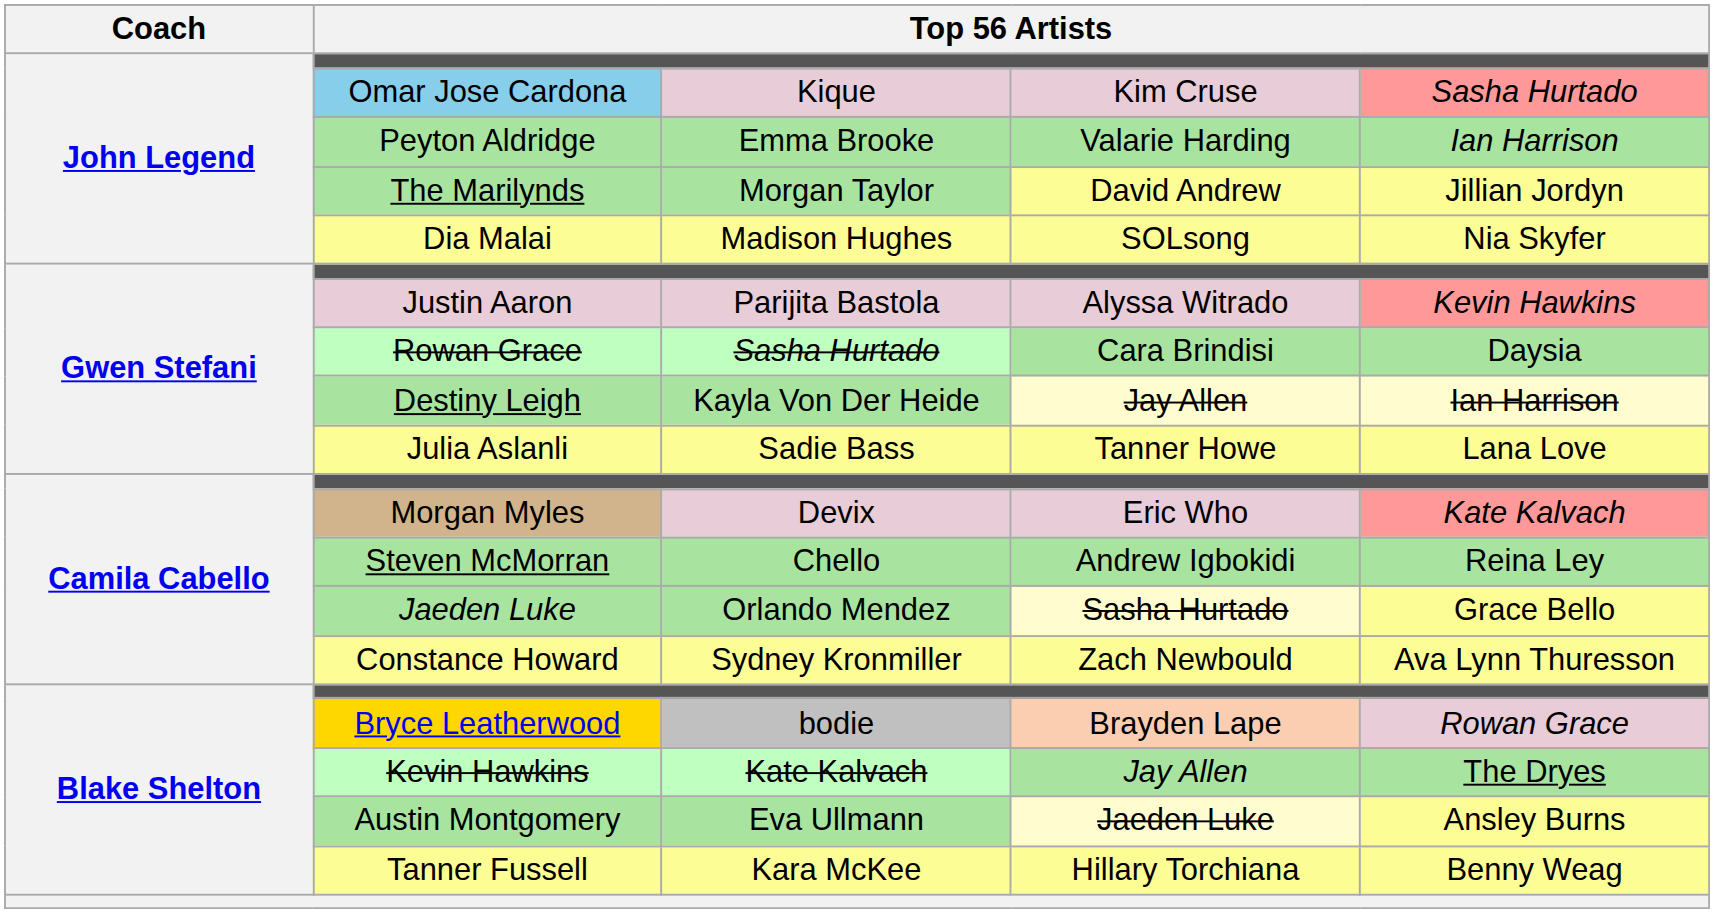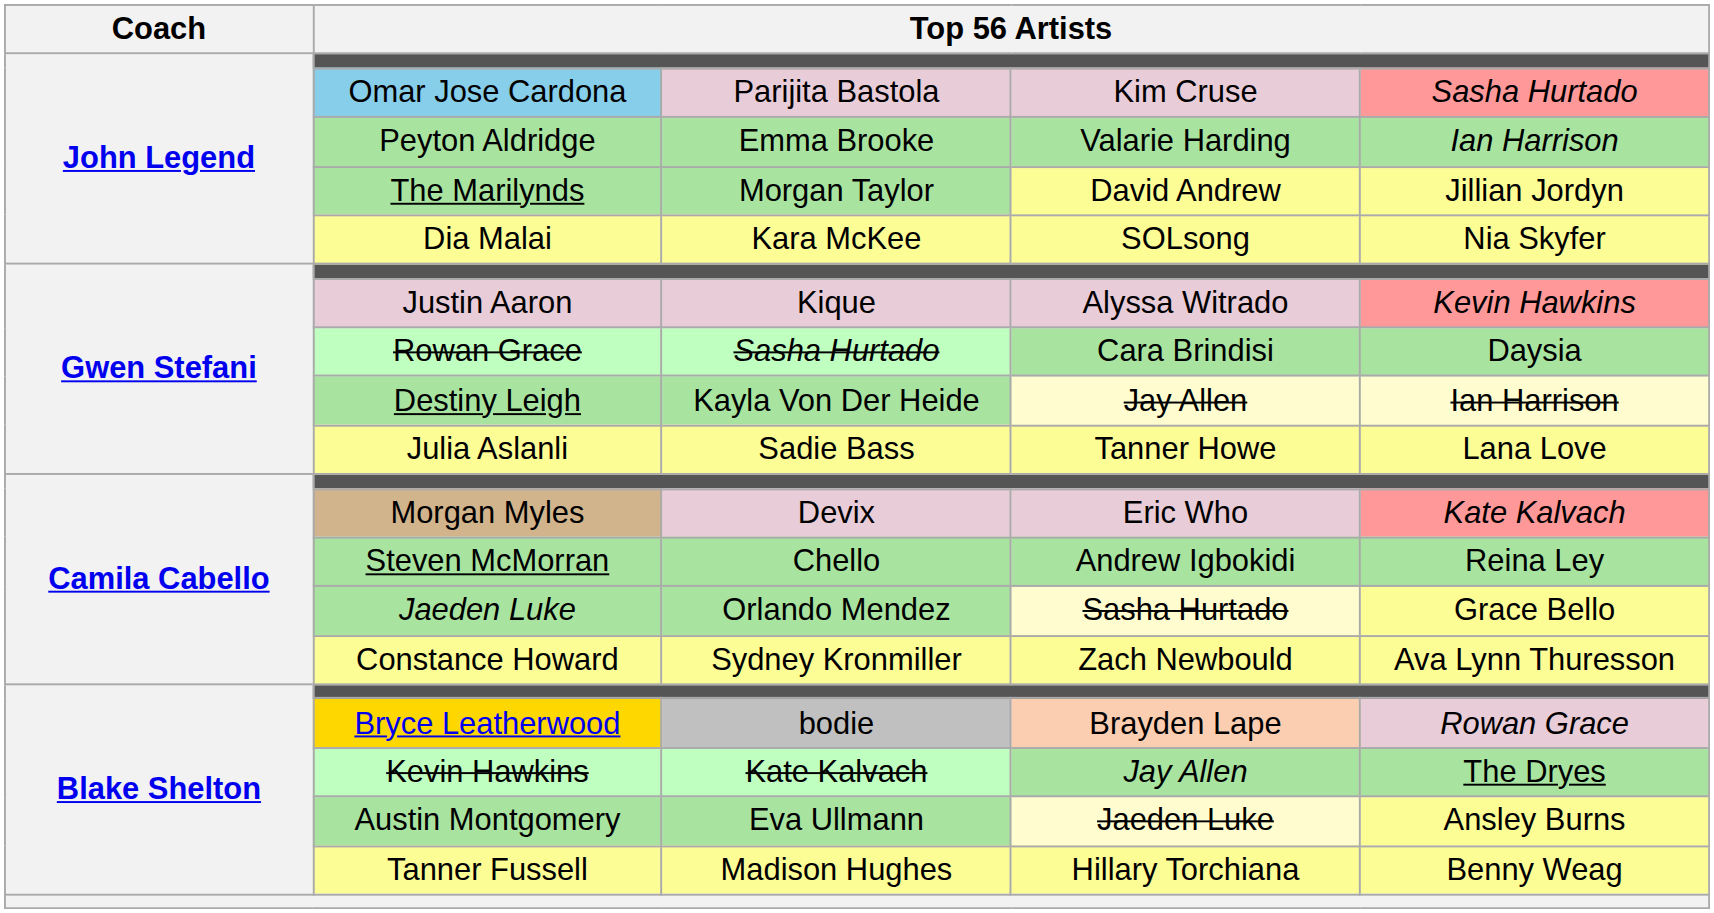 <table class="wikitable" style="text-align:center; width:100%">
 <tr>
 <th scope="col" style="width:15%">Coach</th>
 <th scope="col" style="width:85%" colspan="6">Top 56 Artists</th>
 </tr>
 <tr>
 <th rowspan="5"><a href='#'>John Legend</a></th>
 <td colspan="4" style="background:#555"></td>
 </tr>
 <tr>
 <td style="background: skyblue">Omar Jose Cardona</td>
-<td style="background:#E8CCD7">Kique</td>
+<td style="background:#E8CCD7">Parijita Bastola</td>
 <td style="background:#E8CCD7">Kim Cruse</td>
 <td style="background:#FF9999"><em>Sasha Hurtado</em></td>
 </tr>
 <tr>
 <td style="background:#A8E4A0">Peyton Aldridge</td>
 <td style="background:#A8E4A0">Emma Brooke</td>
 <td style="background:#A8E4A0">Valarie Harding</td>
 <td style="background:#A8E4A0"><em>Ian Harrison</em></td>
 </tr>
 <tr>
 <td style="background:#A8E4A0"><u>The Marilynds</u></td>
 <td style="background:#A8E4A0">Morgan Taylor</td>
 <td style="background:#FDFD96">David Andrew</td>
 <td style="background:#FDFD96">Jillian Jordyn</td>
 </tr>
 <tr>
 <td style="background:#FDFD96">Dia Malai</td>
-<td style="background:#FDFD96; width:17%">Madison Hughes</td>
+<td style="background:#FDFD96">Kara McKee</td>
 <td style="background:#FDFD96">SOLsong</td>
 <td style="background:#FDFD96">Nia Skyfer</td>
 </tr>
 <tr>
 <th rowspan="5"><a href='#'>Gwen Stefani</a></th>
 <td colspan="4" style="background:#555"></td>
 </tr>
 <tr>
 <td style="background:#E8CCD7">Justin Aaron</td>
-<td style="background:#E8CCD7">Parijita Bastola</td>
+<td style="background:#E8CCD7">Kique</td>
 <td style="background:#E8CCD7">Alyssa Witrado</td>
 <td style="background:#FF9999"><em>Kevin Hawkins</em></td>
 </tr>
 <tr>
 <td style="background:#BFFFC0"><s>Rowan Grace</s></td>
 <td style="background:#BFFFC0"><s><em>Sasha Hurtado</em></s></td>
 <td style="background:#A8E4A0">Cara Brindisi</td>
 <td style="background:#A8E4A0">Daysia</td>
 </tr>
 <tr>
 <td style="background:#A8E4A0"><u>Destiny Leigh</u></td>
 <td style="background:#A8E4A0">Kayla Von Der Heide</td>
 <td style="background:#FFFDD0"><s>Jay Allen</s></td>
 <td style="background:#FFFDD0"><s>Ian Harrison</s></td>
 </tr>
 <tr>
 <td style="background:#FDFD96">Julia Aslanli</td>
 <td style="background:#FDFD96">Sadie Bass</td>
 <td style="background:#FDFD96">Tanner Howe</td>
 <td style="background:#FDFD96">Lana Love</td>
 </tr>
 <tr>
 <th rowspan="5"><a href='#'>Camila Cabello</a></th>
 <td colspan="4" style="background:#555"></td>
 </tr>
 <tr>
 <td style="background: tan">Morgan Myles</td>
 <td style="background:#E8CCD7">Devix</td>
 <td style="background:#E8CCD7">Eric Who</td>
 <td style="background:#FF9999"><em>Kate Kalvach</em></td>
 </tr>
 <tr>
 <td style="background:#A8E4A0"><u>Steven McMorran</u></td>
 <td style="background:#A8E4A0">Chello</td>
 <td style="background:#A8E4A0">Andrew Igbokidi</td>
 <td style="background:#A8E4A0">Reina Ley</td>
 </tr>
 <tr>
 <td style="background:#A8E4A0"><em>Jaeden Luke</em></td>
 <td style="background:#A8E4A0">Orlando Mendez</td>
 <td style="background:#FFFDD0"><s>Sasha Hurtado</s></td>
 <td style="background:#FDFD96">Grace Bello</td>
 </tr>
 <tr>
 <td style="background:#FDFD96">Constance Howard</td>
 <td style="background:#FDFD96">Sydney Kronmiller</td>
 <td style="background:#FDFD96">Zach Newbould</td>
 <td style="background:#FDFD96">Ava Lynn Thuresson</td>
 </tr>
 <tr>
 <th rowspan="5"><a href='#'>Blake Shelton</a></th>
 <td colspan="4" style="background:#555"></td>
 </tr>
 <tr>
 <td style="background: gold"><a href='#'>Bryce Leatherwood</a></td>
 <td style="background: silver">bodie</td>
 <td style="background:#fbceb1">Brayden Lape</td>
 <td style="background:#E8CCD7"><em>Rowan Grace</em></td>
 </tr>
 <tr>
 <td style="background:#BFFFC0"><s>Kevin Hawkins</s></td>
 <td style="background:#BFFFC0"><s>Kate Kalvach</s></td>
 <td style="background:#A8E4A0"><em>Jay Allen</em></td>
 <td style="background:#A8E4A0"><u>The Dryes</u></td>
 </tr>
 <tr>
 <td style="background:#A8E4A0">Austin Montgomery</td>
 <td style="background:#A8E4A0">Eva Ullmann</td>
 <td style="background:#FFFDD0"><s>Jaeden Luke</s></td>
 <td style="background:#FDFD96">Ansley Burns</td>
 </tr>
 <tr>
 <td style="background:#FDFD96; width:17%">Tanner Fussell</td>
-<td style="background:#FDFD96">Kara McKee</td>
+<td style="background:#FDFD96; width:17%">Madison Hughes</td>
 <td style="background:#FDFD96; width:17%">Hillary Torchiana</td>
 <td style="background:#FDFD96; width:17%">Benny Weag</td>
 </tr>
 <tr>
 <th colspan="7" style="font-size:95%; line-height:14px"></th>
 </tr>
 </table>
